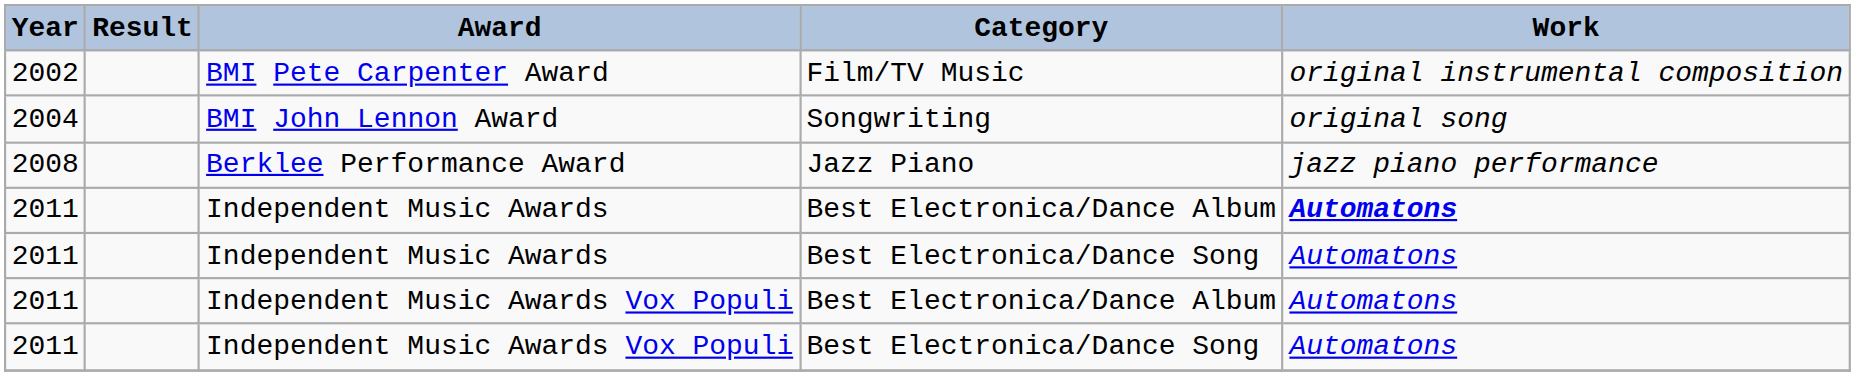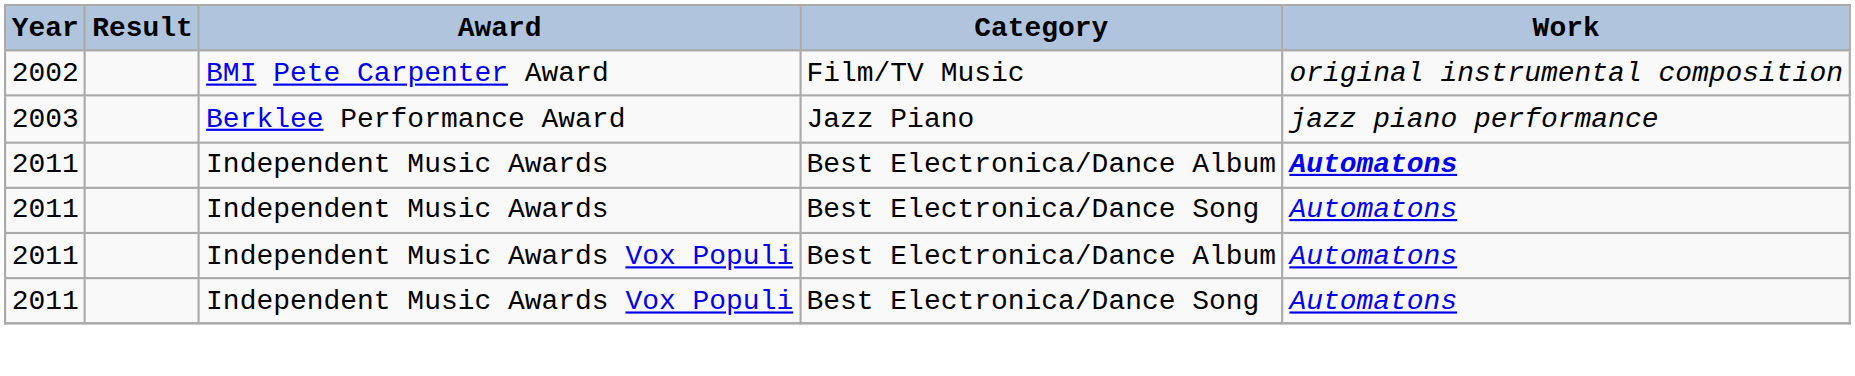 <table class="wikitable">
 <tr>
 <th style="background:#b0c4de;">Year</th>
 <th style="background:#b0c4de;">Result</th>
 <th style="background:#b0c4de;">Award</th>
 <th style="background:#b0c4de;">Category</th>
 <th style="background:#b0c4de;">Work</th>
 </tr>
 <tr>
 <td>2002</td>
 <td></td>
 <td><a href='#'>BMI</a> <a href='#'>Pete Carpenter</a> Award</td>
 <td>Film/TV Music</td>
 <td><em>original instrumental composition</em></td>
 </tr>
 <tr>
-<td>2004</td>
-<td></td>
-<td><a href='#'>BMI</a> <a href='#'>John Lennon</a> Award</td>
-<td>Songwriting</td>
-<td><em>original song</em></td>
-</tr>
-<tr>
-<td>2008</td>
+<td>2003</td>
 <td></td>
 <td><a href='#'>Berklee</a> Performance Award</td>
 <td>Jazz Piano</td>
 <td><em>jazz piano performance</em></td>
 </tr>
 <tr>
 <td>2011</td>
 <td></td>
 <td>Independent Music Awards</td>
 <td>Best Electronica/Dance Album</td>
 <td><strong><em><a href='#'>Automatons</a></em></strong></td>
 </tr>
 <tr>
 <td>2011</td>
 <td></td>
 <td>Independent Music Awards</td>
 <td>Best Electronica/Dance Song</td>
 <td><em><a href='#'>Automatons</a></em></td>
 </tr>
 <tr>
 <td>2011</td>
 <td></td>
 <td>Independent Music Awards <a href='#'>Vox Populi</a></td>
 <td>Best Electronica/Dance Album</td>
 <td><em><a href='#'>Automatons</a></em></td>
 </tr>
 <tr>
 <td>2011</td>
 <td></td>
 <td>Independent Music Awards <a href='#'>Vox Populi</a></td>
 <td>Best Electronica/Dance Song</td>
 <td><em><a href='#'>Automatons</a></em></td>
 </tr>
 <tr>
 </tr>
 </table>
